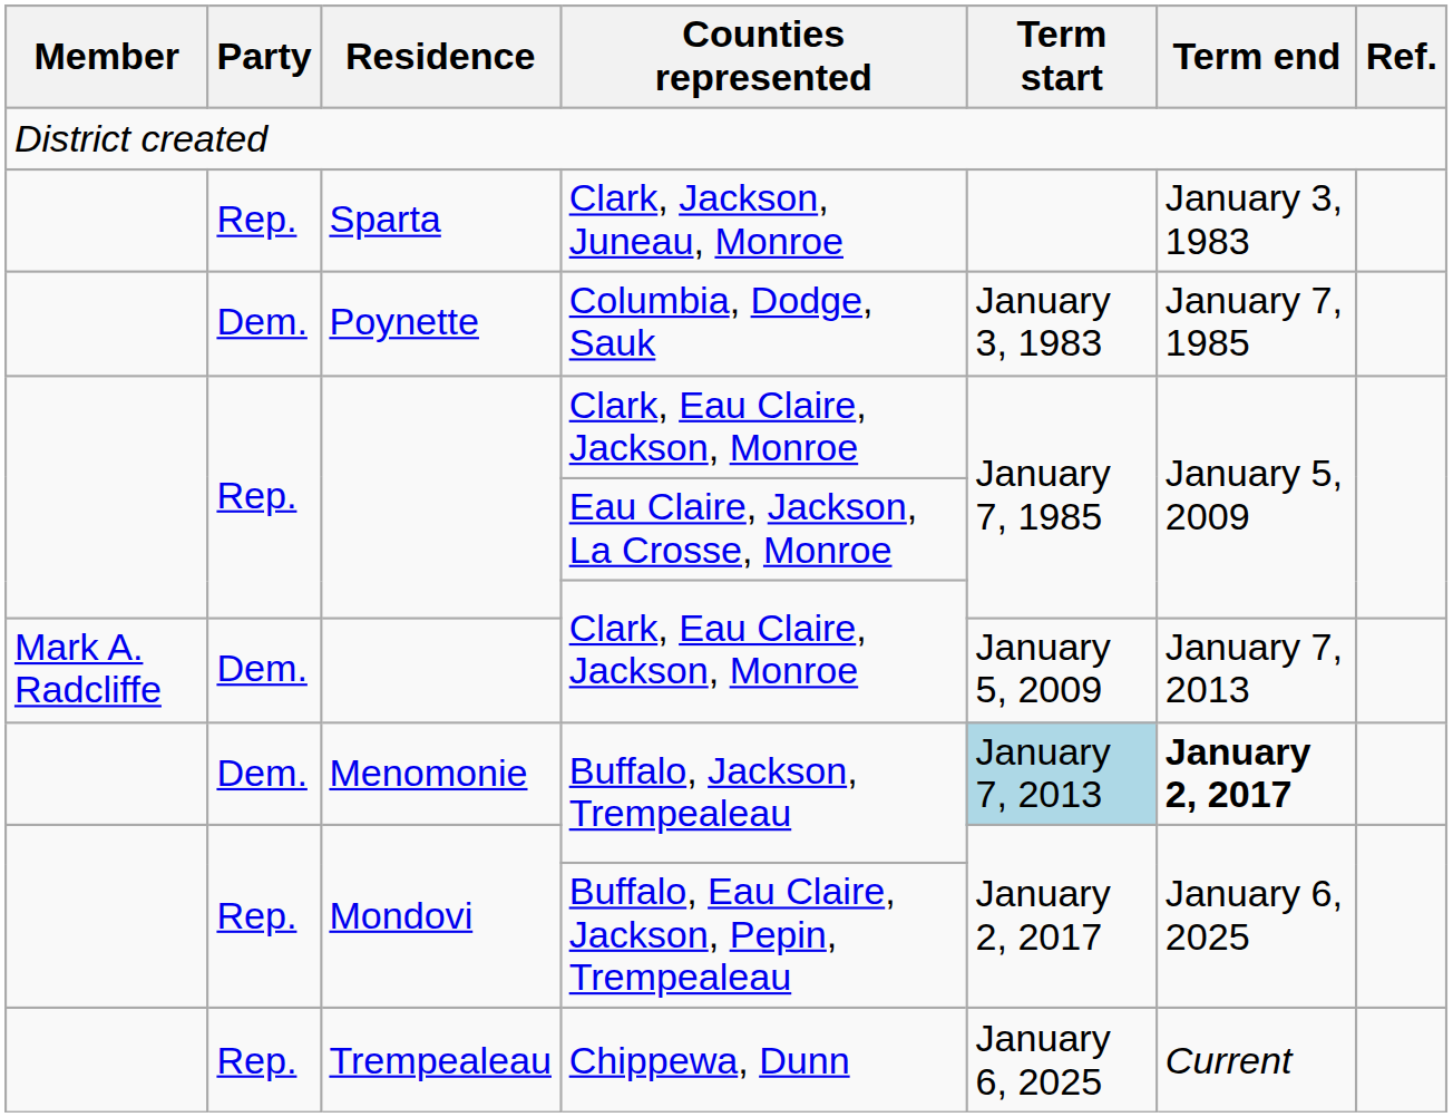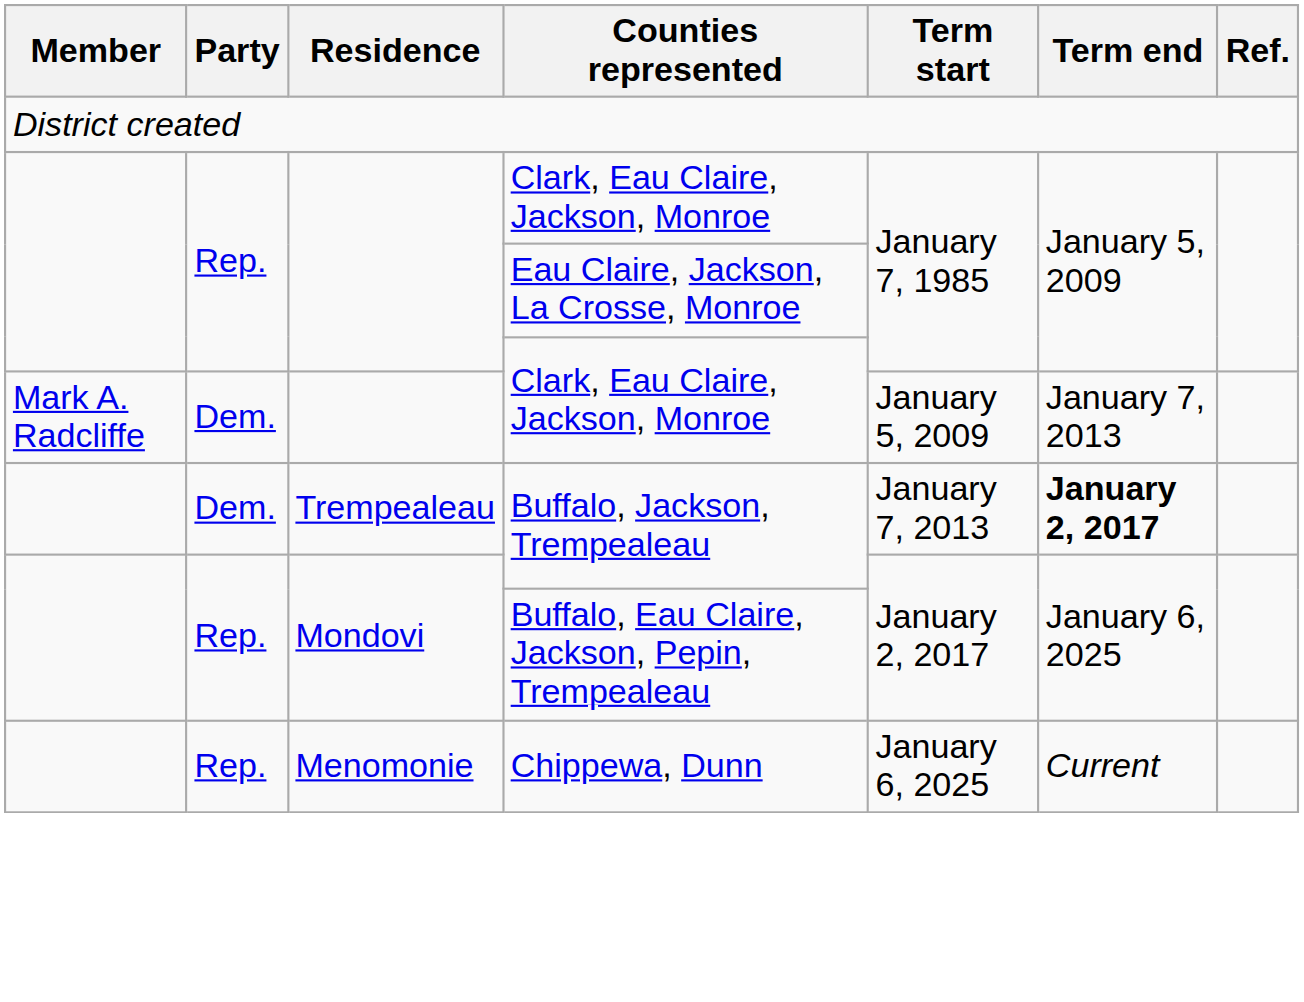 <table class="wikitable">
 <tr>
 <th>Member</th>
 <th>Party</th>
 <th>Residence</th>
 <th>Counties represented</th>
 <th>Term start</th>
 <th>Term end</th>
 <th>Ref.</th>
 </tr>
 <tr>
 <td colspan="7"><em>District created</em></td>
-</tr>
-<tr>
-<td></td>
-<td><a href='#'>Rep.</a></td>
-<td><a href='#'>Sparta</a></td>
-<td><a href='#'>Clark</a>, <a href='#'>Jackson</a>, <a href='#'>Juneau</a>, <a href='#'>Monroe</a></td>
-<td></td>
-<td>January 3, 1983</td>
-<td></td>
-</tr>
-<tr>
-<td></td>
-<td><a href='#'>Dem.</a></td>
-<td><a href='#'>Poynette</a></td>
-<td><a href='#'>Columbia</a>, <a href='#'>Dodge</a>, <a href='#'>Sauk</a></td>
-<td>January 3, 1983</td>
-<td>January 7, 1985</td>
-<td></td>
 </tr>
 <tr style="height:2em">
 <td rowspan="3"></td>
 <td rowspan="3" ><a href='#'>Rep.</a></td>
 <td rowspan="3"></td>
 <td><a href='#'>Clark</a>, <a href='#'>Eau Claire</a>, <a href='#'>Jackson</a>, <a href='#'>Monroe</a></td>
 <td rowspan="3">January 7, 1985</td>
 <td rowspan="3">January 5, 2009</td>
 <td rowspan="3"></td>
 </tr>
 <tr style="height:1em">
 <td><a href='#'>Eau Claire</a>, <a href='#'>Jackson</a>, <a href='#'>La Crosse</a>, <a href='#'>Monroe</a></td>
 </tr>
 <tr style="height:1em">
 <td rowspan="2"><a href='#'>Clark</a>, <a href='#'>Eau Claire</a>, <a href='#'>Jackson</a>, <a href='#'>Monroe</a></td>
 </tr>
 <tr>
 <td><a href='#'>Mark A. Radcliffe</a></td>
 <td><a href='#'>Dem.</a></td>
 <td></td>
 <td>January 5, 2009</td>
 <td>January 7, 2013</td>
 <td></td>
 </tr>
 <tr>
 <td></td>
 <td><a href='#'>Dem.</a></td>
-<td><a href='#'>Menomonie</a></td>
+<td><a href='#'>Trempealeau</a></td>
 <td rowspan="2"><a href='#'>Buffalo</a>, <a href='#'>Jackson</a>, <a href='#'>Trempealeau</a></td>
-<td style="background: lightblue;">January 7, 2013</td>
+<td>January 7, 2013</td>
 <td><strong>January 2, 2017</strong></td>
 <td></td>
 </tr>
 <tr style="height:1em">
 <td rowspan="2"></td>
 <td rowspan="2" ><a href='#'>Rep.</a></td>
 <td rowspan="2"><a href='#'>Mondovi</a></td>
 <td rowspan="2">January 2, 2017</td>
 <td rowspan="2">January 6, 2025</td>
 <td rowspan="2"></td>
 </tr>
 <tr>
 <td><a href='#'>Buffalo</a>, <a href='#'>Eau Claire</a>, <a href='#'>Jackson</a>, <a href='#'>Pepin</a>, <a href='#'>Trempealeau</a></td>
 </tr>
 <tr>
 <td></td>
 <td><a href='#'>Rep.</a></td>
-<td><a href='#'>Trempealeau</a></td>
+<td><a href='#'>Menomonie</a></td>
 <td><a href='#'>Chippewa</a>, <a href='#'>Dunn</a></td>
 <td>January 6, 2025</td>
 <td><em>Current</em></td>
 <td></td>
 </tr>
 </table>
